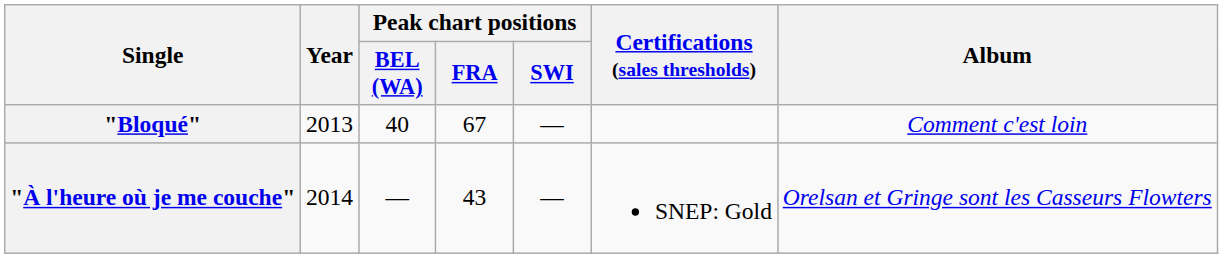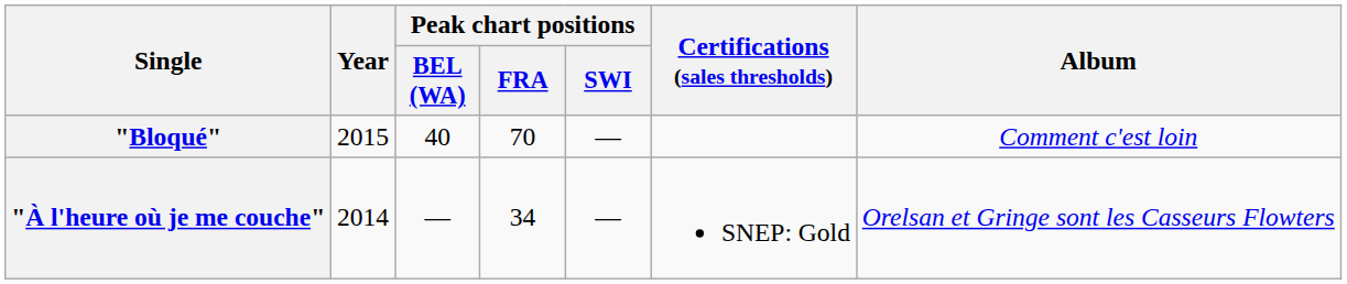 <table class="wikitable plainrowheaders" style="text-align:center;">
 <tr>
 <th scope="col" rowspan="2">Single</th>
 <th scope="col" rowspan="2">Year</th>
 <th scope="col" colspan="3">Peak chart positions</th>
 <th scope="col" rowspan="2"><a href='#'>Certifications</a><br><small>(<a href='#'>sales thresholds</a>)</small></th>
 <th scope="col" rowspan="2">Album</th>
 </tr>
 <tr>
 <th scope="col" style="width:3em;font-size:95%;"><a href='#'>BEL (WA)</a><br></th>
 <th scope="col" style="width:3em;font-size:95%;"><a href='#'>FRA</a><br></th>
 <th scope="col" style="width:3em;font-size:95%;"><a href='#'>SWI</a><br></th>
 </tr>
 <tr>
 <th scope="row">"<a href='#'>Bloqué</a>"</th>
-<td>2013</td>
+<td>2015</td>
 <td>40</td>
-<td>67</td>
+<td>70</td>
 <td>—</td>
 <td></td>
 <td><em><a href='#'>Comment c'est loin</a></em></td>
 </tr>
 <tr>
 <th scope="row">"<a href='#'>À l'heure où je me couche</a>"</th>
 <td>2014</td>
 <td>—</td>
-<td>43</td>
+<td>34</td>
 <td>—</td>
 <td><br><ul><li>SNEP: Gold</li></ul></td>
 <td><em><a href='#'>Orelsan et Gringe sont les Casseurs Flowters</a></em></td>
 </tr>
 </table>
